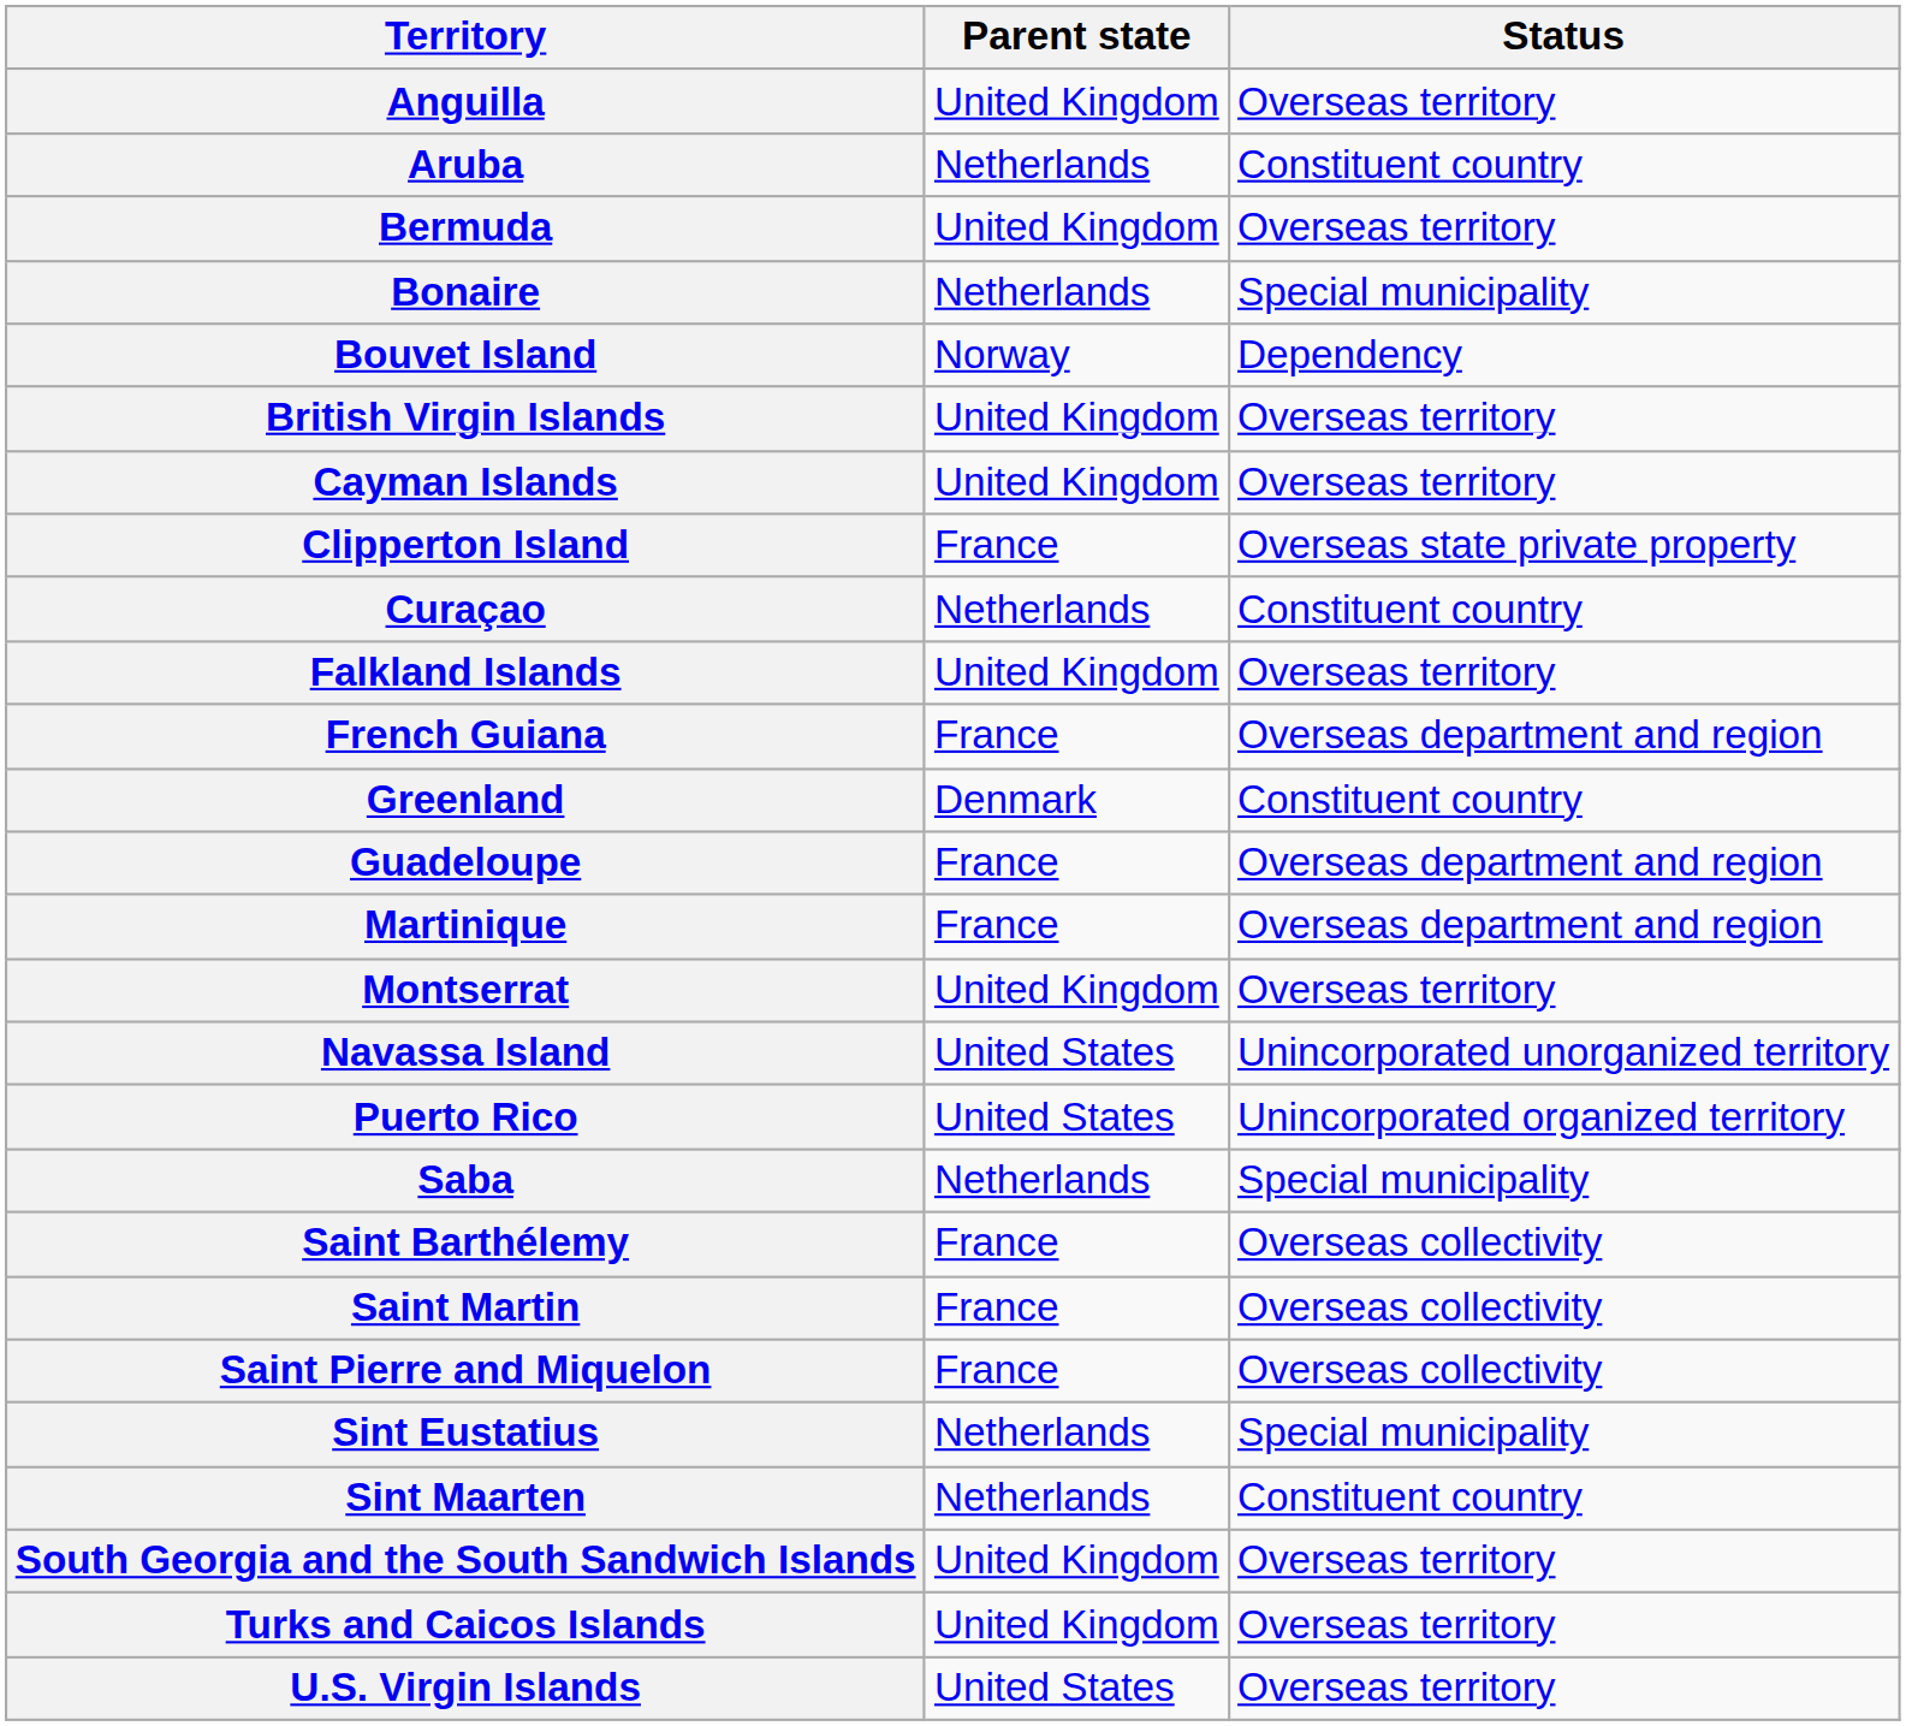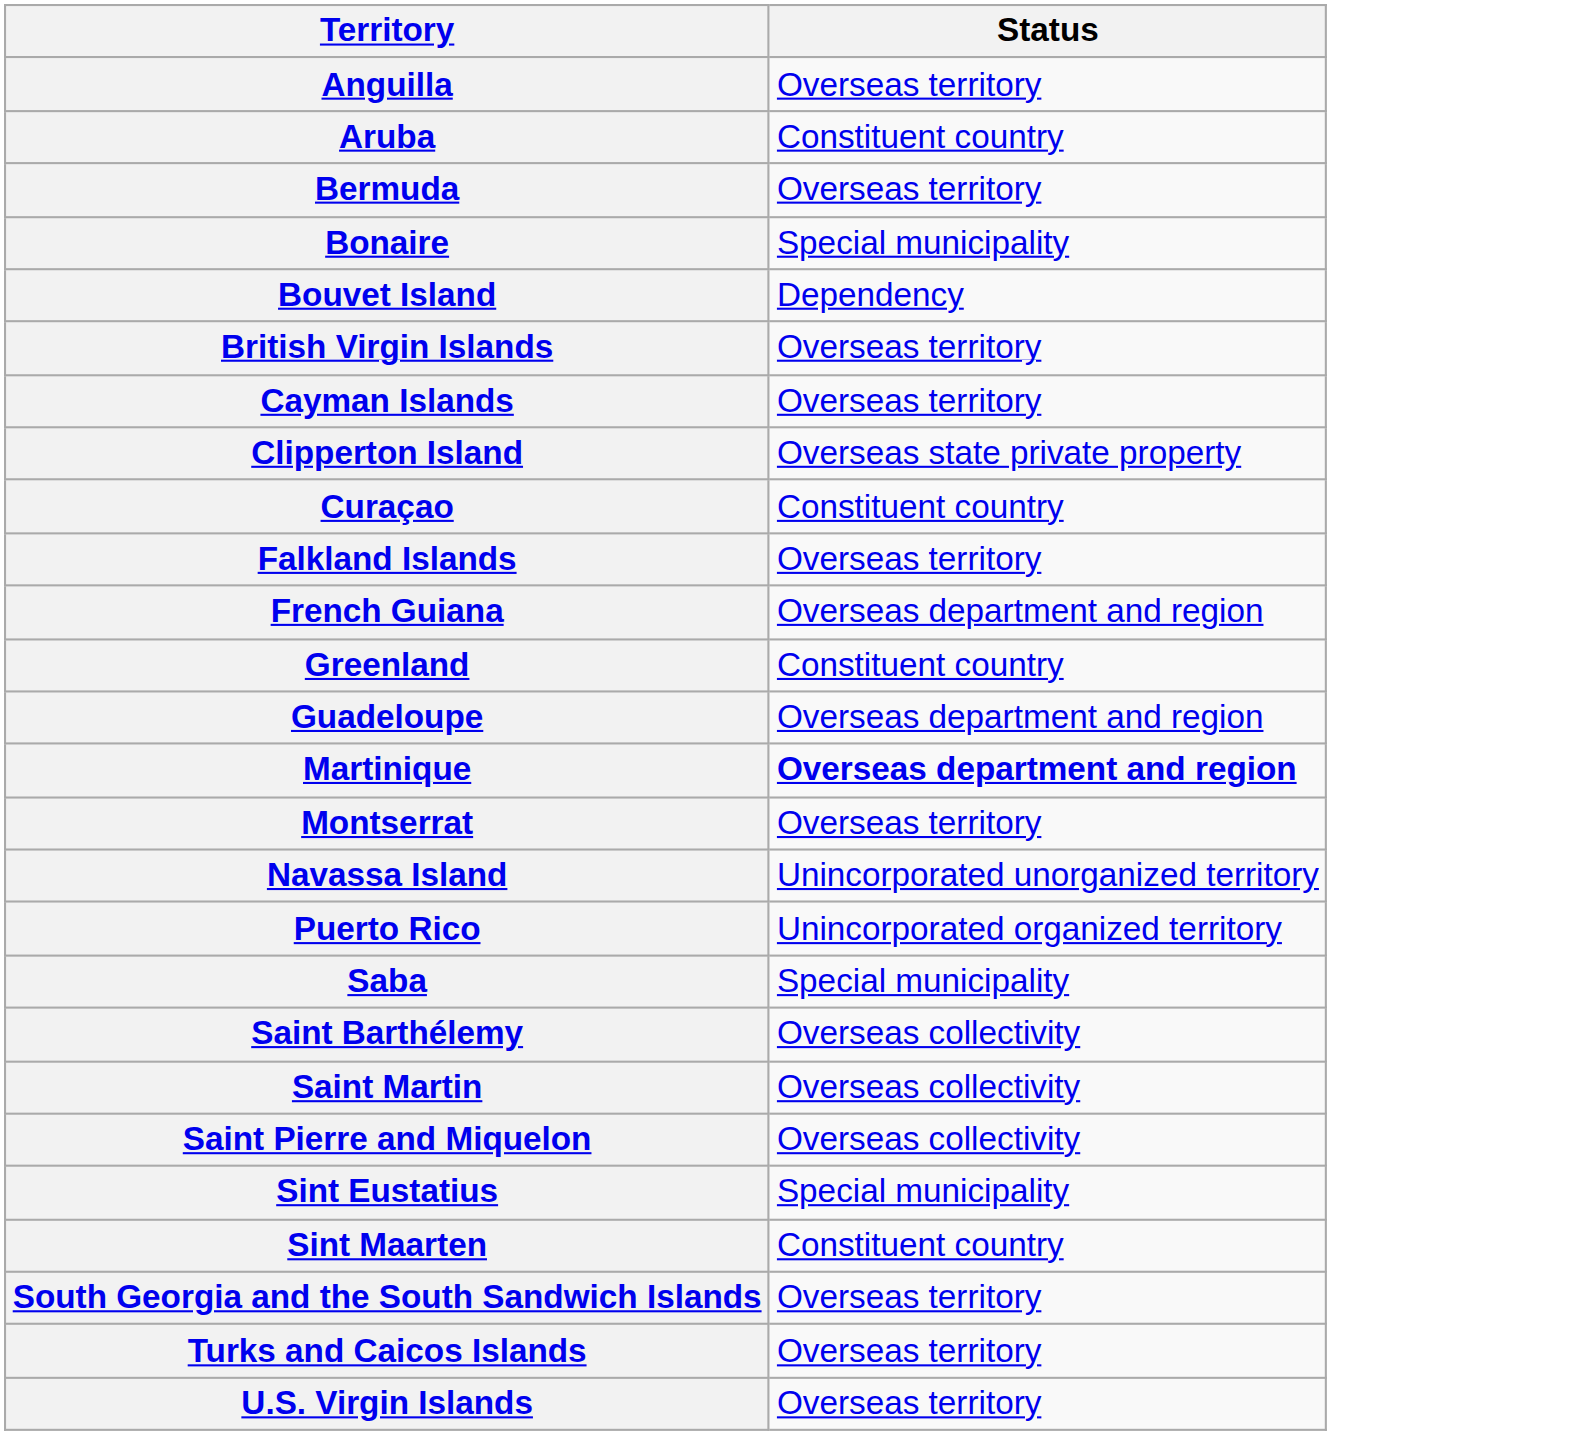 <table class="wikitable sortable plainrowheaders">
 <tr>
 <th scope="col"><a href='#'>Territory</a></th>
-<th scope="col">Parent state</th>
 <th scope="col">Status</th>
 </tr>
 <tr>
 <th scope="row"><a href='#'>Anguilla</a></th>
-<td><a href='#'>United Kingdom</a></td>
 <td><a href='#'>Overseas territory</a></td>
 </tr>
 <tr>
 <th scope="row"><a href='#'>Aruba</a></th>
-<td><a href='#'>Netherlands</a></td>
 <td><a href='#'>Constituent country</a></td>
 </tr>
 <tr>
 <th scope="row"><a href='#'>Bermuda</a></th>
-<td><a href='#'>United Kingdom</a></td>
 <td><a href='#'>Overseas territory</a></td>
 </tr>
 <tr>
 <th scope="row"><a href='#'>Bonaire</a></th>
-<td><a href='#'>Netherlands</a></td>
 <td><a href='#'>Special municipality</a></td>
 </tr>
 <tr>
 <th scope="row"><a href='#'>Bouvet Island</a></th>
-<td><a href='#'>Norway</a></td>
 <td><a href='#'>Dependency</a></td>
 </tr>
 <tr>
 <th scope="row"><a href='#'>British Virgin Islands</a></th>
-<td><a href='#'>United Kingdom</a></td>
 <td><a href='#'>Overseas territory</a></td>
 </tr>
 <tr>
 <th scope="row"><a href='#'>Cayman Islands</a></th>
-<td><a href='#'>United Kingdom</a></td>
 <td><a href='#'>Overseas territory</a></td>
 </tr>
 <tr>
 <th scope="row"><a href='#'>Clipperton Island</a></th>
-<td><a href='#'>France</a></td>
 <td><a href='#'>Overseas state private property</a></td>
 </tr>
 <tr>
 <th scope="row"><a href='#'>Curaçao</a></th>
-<td><a href='#'>Netherlands</a></td>
 <td><a href='#'>Constituent country</a></td>
 </tr>
 <tr>
 <th scope="row"><a href='#'>Falkland Islands</a></th>
-<td><a href='#'>United Kingdom</a></td>
 <td><a href='#'>Overseas territory</a></td>
 </tr>
 <tr>
 <th scope="row"><a href='#'>French Guiana</a></th>
-<td><a href='#'>France</a></td>
 <td><a href='#'>Overseas department and region</a></td>
 </tr>
 <tr>
 <th scope="row"><a href='#'>Greenland</a></th>
-<td><a href='#'>Denmark</a></td>
 <td><a href='#'>Constituent country</a></td>
 </tr>
 <tr>
 <th scope="row"><a href='#'>Guadeloupe</a></th>
-<td><a href='#'>France</a></td>
 <td><a href='#'>Overseas department and region</a></td>
 </tr>
 <tr>
 <th scope="row"><a href='#'>Martinique</a></th>
-<td><a href='#'>France</a></td>
-<td><a href='#'>Overseas department and region</a></td>
+<td><strong><a href='#'>Overseas department and region</a></strong></td>
 </tr>
 <tr>
 <th scope="row"><a href='#'>Montserrat</a></th>
-<td><a href='#'>United Kingdom</a></td>
 <td><a href='#'>Overseas territory</a></td>
 </tr>
 <tr>
 <th scope="row"><a href='#'>Navassa Island</a></th>
-<td><a href='#'>United States</a></td>
 <td><a href='#'>Unincorporated unorganized territory</a></td>
 </tr>
 <tr>
 <th scope="row"><a href='#'>Puerto Rico</a></th>
-<td><a href='#'>United States</a></td>
 <td><a href='#'>Unincorporated organized territory</a></td>
 </tr>
 <tr>
 <th scope="row"><a href='#'>Saba</a></th>
-<td><a href='#'>Netherlands</a></td>
 <td><a href='#'>Special municipality</a></td>
 </tr>
 <tr>
 <th scope="row"><a href='#'>Saint Barthélemy</a></th>
-<td><a href='#'>France</a></td>
 <td><a href='#'>Overseas collectivity</a></td>
 </tr>
 <tr>
 <th scope="row"><a href='#'>Saint Martin</a></th>
-<td><a href='#'>France</a></td>
 <td><a href='#'>Overseas collectivity</a></td>
 </tr>
 <tr>
 <th scope="row"><a href='#'>Saint Pierre and Miquelon</a></th>
-<td><a href='#'>France</a></td>
 <td><a href='#'>Overseas collectivity</a></td>
 </tr>
 <tr>
 <th scope="row"><a href='#'>Sint Eustatius</a></th>
-<td><a href='#'>Netherlands</a></td>
 <td><a href='#'>Special municipality</a></td>
 </tr>
 <tr>
 <th scope="row"><a href='#'>Sint Maarten</a></th>
-<td><a href='#'>Netherlands</a></td>
 <td><a href='#'>Constituent country</a></td>
 </tr>
 <tr>
 <th scope="row"><a href='#'>South Georgia and the South Sandwich Islands</a></th>
-<td><a href='#'>United Kingdom</a></td>
 <td><a href='#'>Overseas territory</a></td>
 </tr>
 <tr>
 <th scope="row"><a href='#'>Turks and Caicos Islands</a></th>
-<td><a href='#'>United Kingdom</a></td>
 <td><a href='#'>Overseas territory</a></td>
 </tr>
 <tr>
 <th scope="row"><a href='#'>U.S. Virgin Islands</a></th>
-<td><a href='#'>United States</a></td>
 <td><a href='#'>Overseas territory</a></td>
 </tr>
 </table>
